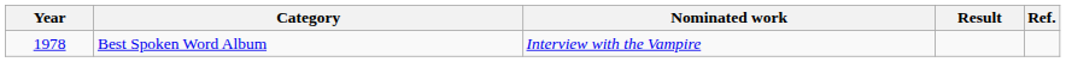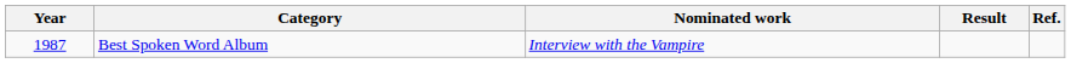 <table class=wikitable>
 <tr>
 <th scope="col" style="width:5em;">Year</th>
 <th scope="col" style="width:26em;">Category</th>
 <th scope="col" style="width:25em;">Nominated work</th>
 <th scope="col" style="width:5em;">Result</th>
 <th>Ref.</th>
 </tr>
 <tr>
-<td style="text-align:center;"><a href='#'>1978</a></td>
+<td style="text-align:center;"><a href='#'>1987</a></td>
 <td><a href='#'>Best Spoken Word Album</a></td>
 <td><em><a href='#'>Interview with the Vampire</a></em></td>
 <td></td>
 <td style="text-align:center;"></td>
 </tr>
 </table>
